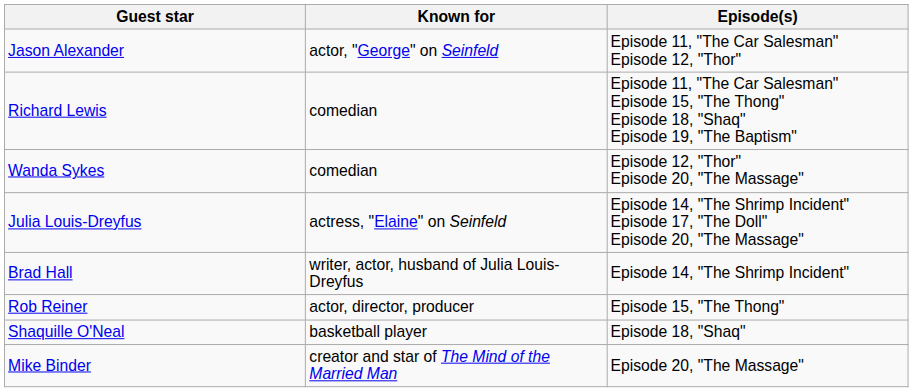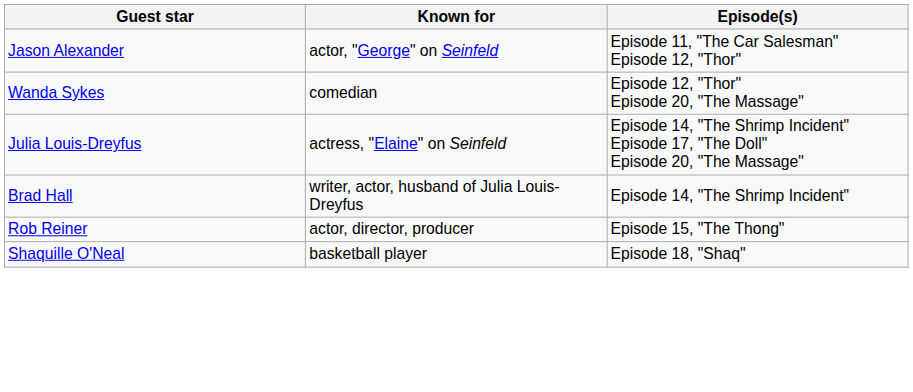 <table class="wikitable">
 <tr>
 <th scope="col" style="width:300px;">Guest star</th>
 <th scope="col" style="width:300px;">Known for</th>
 <th scope="col" style="width:300px;">Episode(s)</th>
 </tr>
 <tr>
 <td><a href='#'>Jason Alexander</a></td>
 <td>actor, "<a href='#'>George</a>" on <em><a href='#'>Seinfeld</a></em></td>
 <td>Episode 11, "The Car Salesman"<br>Episode 12, "Thor"</td>
-</tr>
-<tr>
-<td><a href='#'>Richard Lewis</a></td>
-<td>comedian</td>
-<td>Episode 11, "The Car Salesman"<br>Episode 15, "The Thong"<br>Episode 18, "Shaq"<br>Episode 19, "The Baptism"</td>
 </tr>
 <tr>
 <td><a href='#'>Wanda Sykes</a></td>
 <td>comedian</td>
 <td>Episode 12, "Thor"<br>Episode 20, "The Massage"</td>
 </tr>
 <tr>
 <td><a href='#'>Julia Louis-Dreyfus</a></td>
 <td>actress, "<a href='#'>Elaine</a>" on <em>Seinfeld</em></td>
 <td>Episode 14, "The Shrimp Incident"<br>Episode 17, "The Doll"<br>Episode 20, "The Massage"</td>
 </tr>
 <tr>
 <td><a href='#'>Brad Hall</a></td>
 <td>writer, actor, husband of Julia Louis-Dreyfus</td>
 <td>Episode 14, "The Shrimp Incident"</td>
 </tr>
 <tr>
 <td><a href='#'>Rob Reiner</a></td>
 <td>actor, director, producer</td>
 <td>Episode 15, "The Thong"</td>
 </tr>
 <tr>
 <td><a href='#'>Shaquille O'Neal</a></td>
 <td>basketball player</td>
 <td>Episode 18, "Shaq"</td>
 </tr>
-<tr>
-<td><a href='#'>Mike Binder</a></td>
-<td>creator and star of <em><a href='#'>The Mind of the Married Man</a></em></td>
-<td>Episode 20, "The Massage"</td>
-</tr>
 </table>
